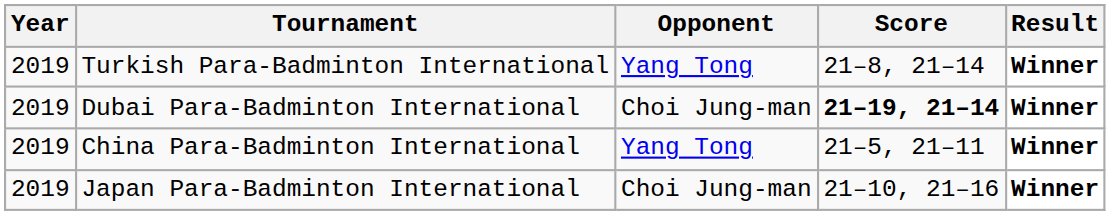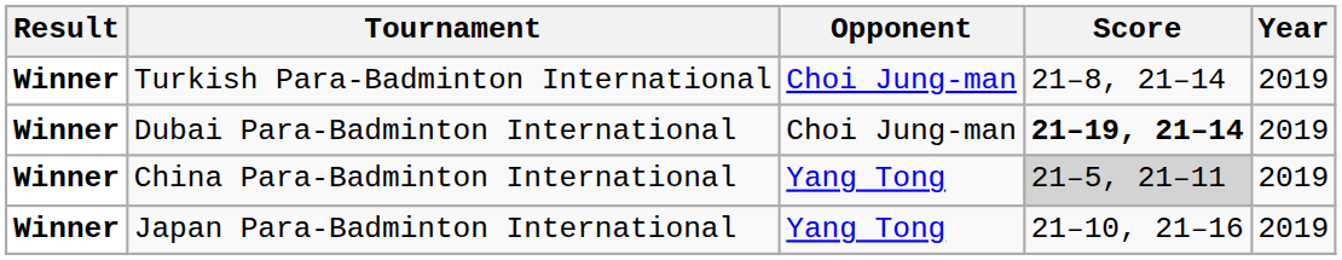 <table class="sortable wikitable" style="font-size: 90%;">
 <tr>
-<th>Year</th>
+<th>Result</th>
 <th>Tournament</th>
 <th>Opponent</th>
 <th>Score</th>
-<th>Result</th>
+<th>Year</th>
 </tr>
 <tr>
+<td style="text-align:left; background:white"> <strong>Winner</strong></td>
+<td align="left">Turkish Para-Badminton International</td>
+<td align="left"> <a href='#'>Choi Jung-man</a></td>
+<td align="left">21–8, 21–14</td>
 <td align="center">2019</td>
-<td align="left">Turkish Para-Badminton International</td>
-<td align="left"> <a href='#'>Yang Tong</a></td>
-<td align="left">21–8, 21–14</td>
-<td style="text-align:left; background:white"> <strong>Winner</strong></td>
 </tr>
 <tr>
-<td align="center">2019</td>
+<td style="text-align:left; background:white"> <strong>Winner</strong></td>
 <td align="left">Dubai Para-Badminton International</td>
 <td align="left"> Choi Jung-man</td>
 <td align="left"><strong>21–19, 21–14</strong></td>
-<td style="text-align:left; background:white"> <strong>Winner</strong></td>
+<td align="center">2019</td>
 </tr>
 <tr>
-<td align="center">2019</td>
+<td style="text-align:left; background:white"> <strong>Winner</strong></td>
 <td align="left">China Para-Badminton International</td>
 <td align="left"> <a href='#'>Yang Tong</a></td>
-<td align="left">21–5, 21–11</td>
-<td style="text-align:left; background:white"> <strong>Winner</strong></td>
+<td align="left" style="background: lightgrey;">21–5, 21–11</td>
+<td align="center">2019</td>
 </tr>
 <tr>
+<td style="text-align:left; background:white"> <strong>Winner</strong></td>
+<td align="left">Japan Para-Badminton International</td>
+<td align="left"> <a href='#'>Yang Tong</a></td>
+<td align="left">21–10, 21–16</td>
 <td align="center">2019</td>
-<td align="left">Japan Para-Badminton International</td>
-<td align="left"> Choi Jung-man</td>
-<td align="left">21–10, 21–16</td>
-<td style="text-align:left; background:white"> <strong>Winner</strong></td>
 </tr>
 </table>
